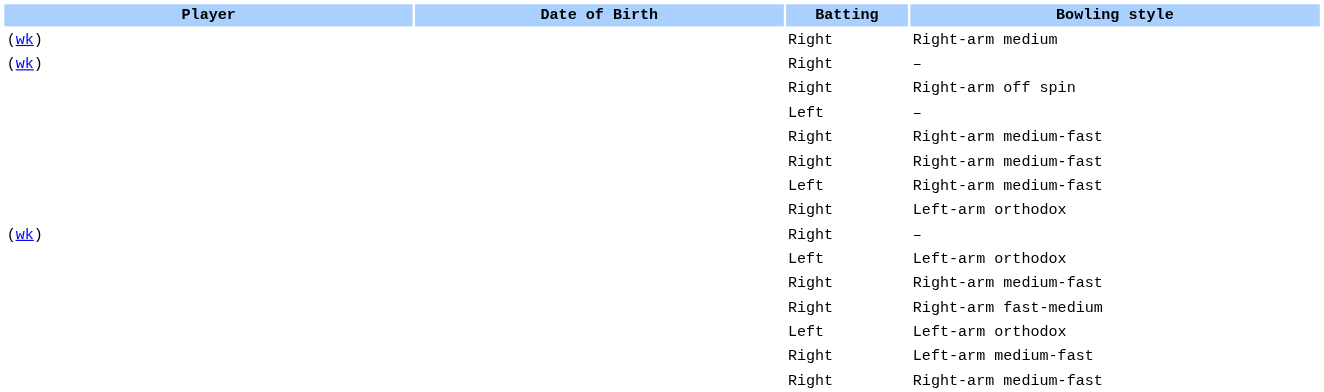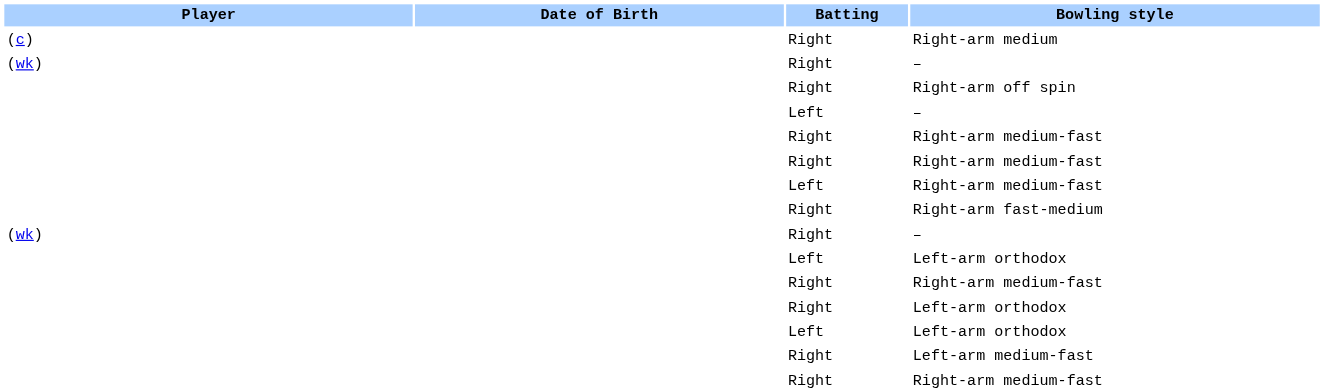 <table class="sortable" border="0" cellspacing="2" cellpadding="2" style="width:90%;">
 <tr style="background:#aad0ff;">
 <th width=20%>Player</th>
 <th width=18%>Date of Birth</th>
 <th width=6%>Batting</th>
 <th width=20%>Bowling style</th>
 </tr>
 <tr>
-<td> (<a href='#'>wk</a>)</td>
+<td> (<a href='#'>c</a>)</td>
 <td></td>
 <td>Right</td>
 <td>Right-arm medium</td>
 </tr>
 <tr>
 <td><strong></strong> (<a href='#'>wk</a>)</td>
 <td></td>
 <td>Right</td>
 <td>–</td>
 </tr>
 <tr>
 <td></td>
 <td></td>
 <td>Right</td>
 <td>Right-arm off spin</td>
 </tr>
 <tr>
 <td></td>
 <td></td>
 <td>Left</td>
 <td>–</td>
 </tr>
 <tr>
 <td></td>
 <td></td>
 <td>Right</td>
 <td>Right-arm medium-fast</td>
 </tr>
 <tr>
 <td></td>
 <td></td>
 <td>Right</td>
 <td>Right-arm medium-fast</td>
 </tr>
 <tr>
 <td></td>
 <td></td>
 <td>Left</td>
 <td>Right-arm medium-fast</td>
 </tr>
 <tr>
 <td></td>
 <td></td>
 <td>Right</td>
-<td>Left-arm orthodox</td>
+<td>Right-arm fast-medium</td>
 </tr>
 <tr>
 <td> (<a href='#'>wk</a>)</td>
 <td></td>
 <td>Right</td>
 <td>–</td>
 </tr>
 <tr>
 <td></td>
 <td></td>
 <td>Left</td>
 <td>Left-arm orthodox</td>
 </tr>
 <tr>
 <td></td>
 <td></td>
 <td>Right</td>
 <td>Right-arm medium-fast</td>
 </tr>
 <tr>
 <td></td>
 <td></td>
 <td>Right</td>
-<td>Right-arm fast-medium</td>
+<td>Left-arm orthodox</td>
 </tr>
 <tr>
 <td><strong></strong></td>
 <td></td>
 <td>Left</td>
 <td>Left-arm orthodox</td>
 </tr>
 <tr>
 <td></td>
 <td></td>
 <td>Right</td>
 <td>Left-arm medium-fast</td>
 </tr>
 <tr>
 <td></td>
 <td></td>
 <td>Right</td>
 <td>Right-arm medium-fast</td>
 </tr>
 </table>
